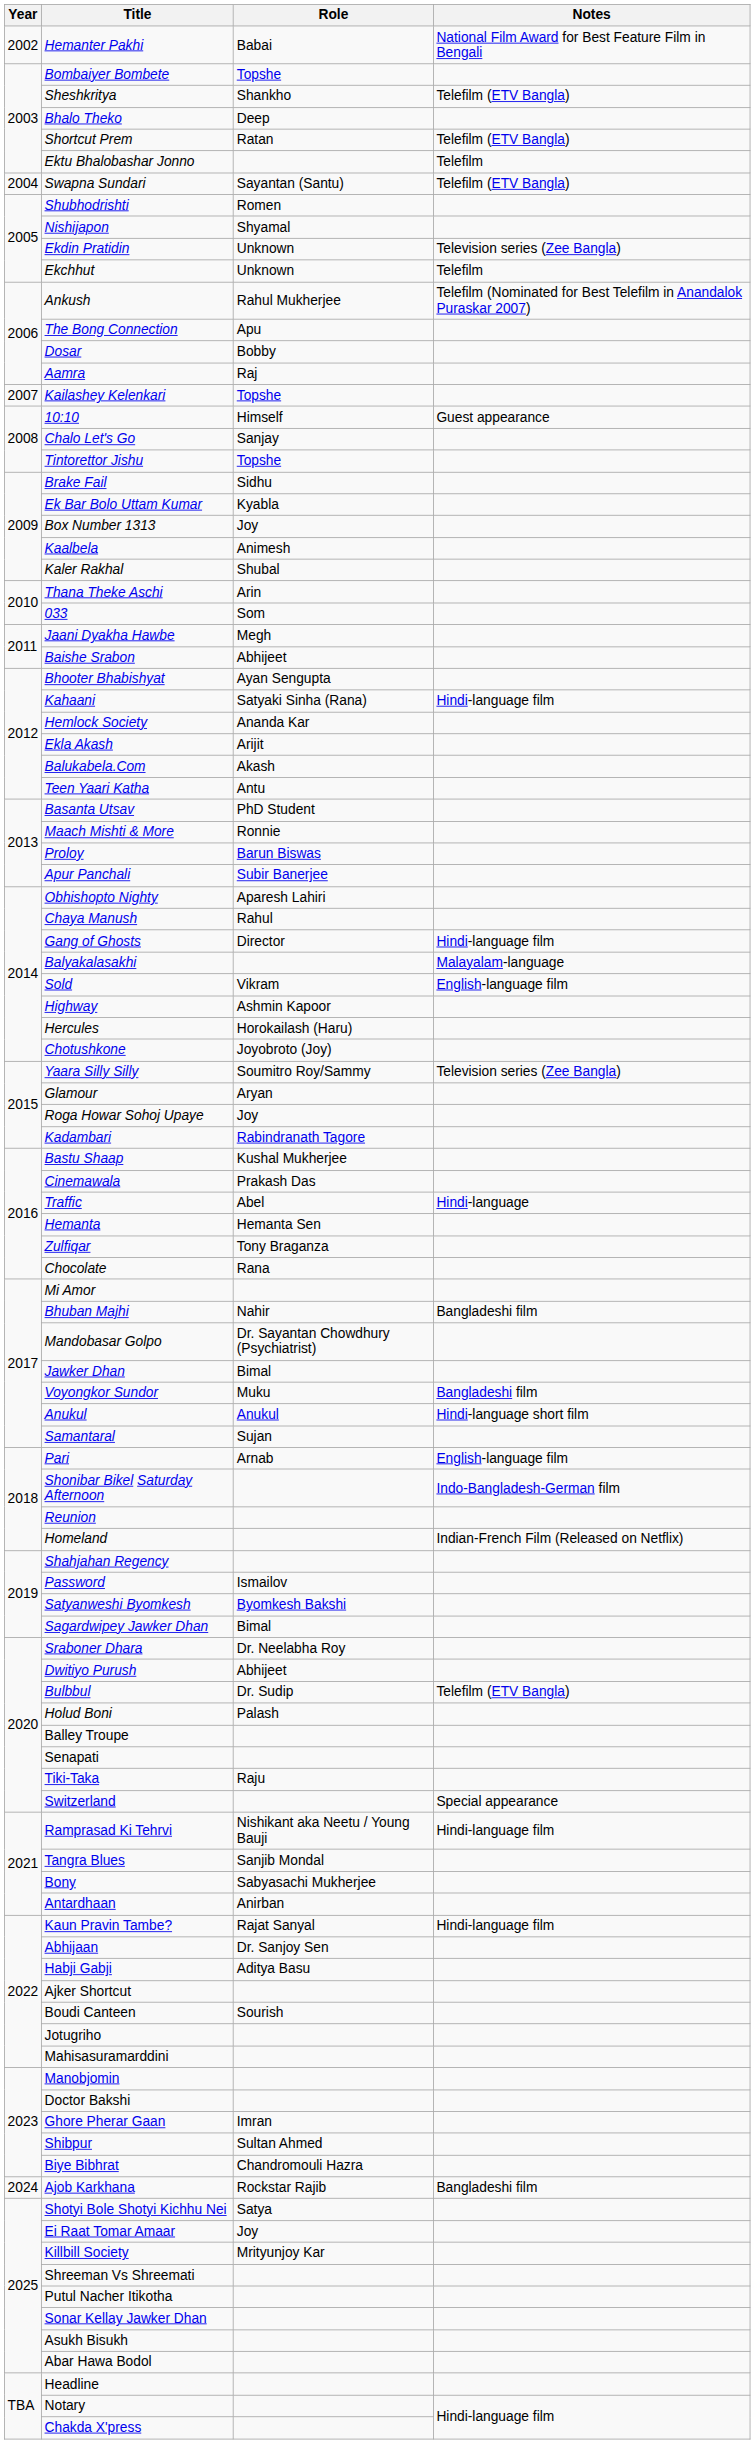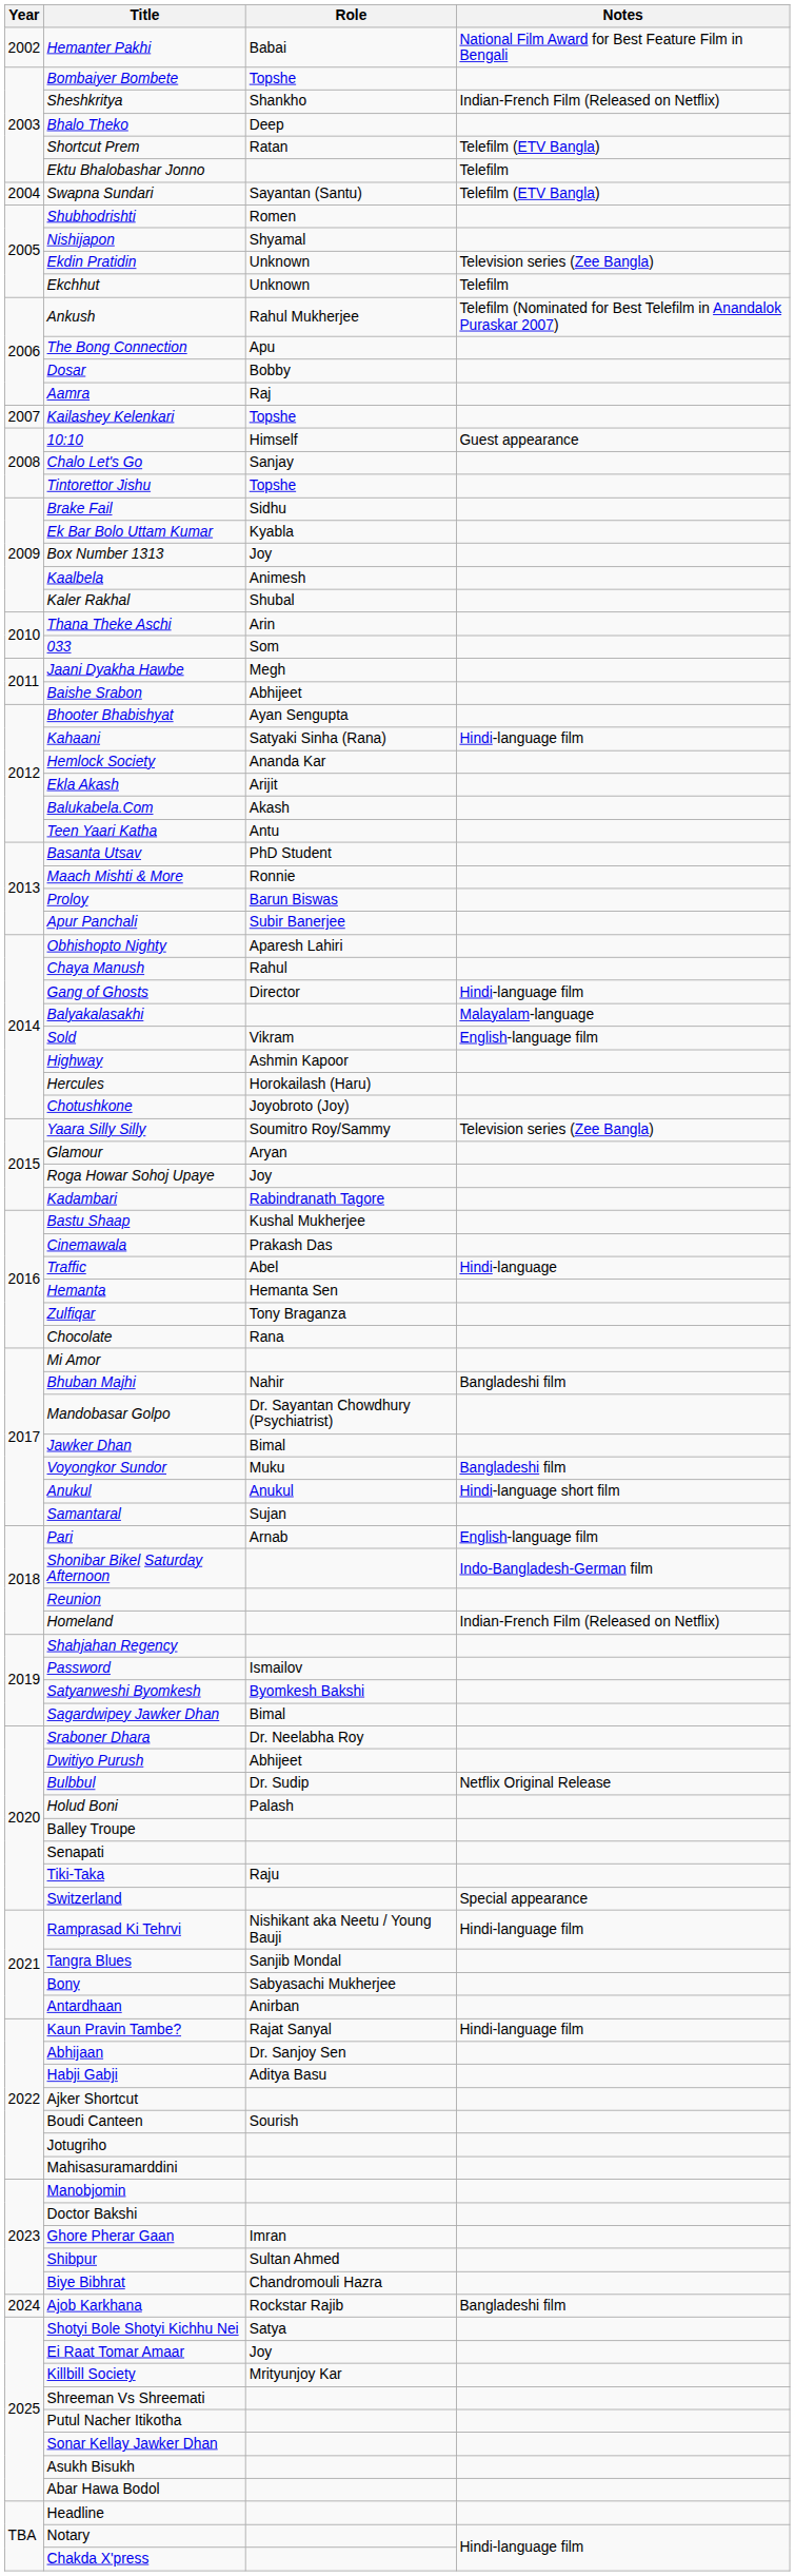 <table class="wikitable sortable">
 <tr>
 <th>Year</th>
 <th>Title</th>
 <th>Role</th>
 <th>Notes</th>
 </tr>
 <tr>
 <td>2002</td>
 <td><em><a href='#'>Hemanter Pakhi</a></em></td>
 <td>Babai</td>
 <td><a href='#'>National Film Award</a> for Best Feature Film in <a href='#'>Bengali</a></td>
 </tr>
 <tr>
 <td rowspan="5">2003</td>
 <td><em><a href='#'>Bombaiyer Bombete</a></em></td>
 <td><a href='#'>Topshe</a></td>
 <td></td>
 </tr>
 <tr>
 <td><em>Sheshkritya</em></td>
 <td>Shankho</td>
-<td>Telefilm (<a href='#'>ETV Bangla</a>)</td>
+<td>Indian-French Film (Released on Netflix)</td>
 </tr>
 <tr>
 <td><em><a href='#'>Bhalo Theko</a></em></td>
 <td>Deep</td>
 <td></td>
 </tr>
 <tr>
 <td><em>Shortcut Prem</em></td>
 <td>Ratan</td>
 <td>Telefilm (<a href='#'>ETV Bangla</a>)</td>
 </tr>
 <tr>
 <td><em>Ektu Bhalobashar Jonno</em></td>
 <td></td>
 <td>Telefilm</td>
 </tr>
 <tr>
 <td rowspan="1">2004</td>
 <td><em>Swapna Sundari</em></td>
 <td>Sayantan (Santu)</td>
 <td>Telefilm (<a href='#'>ETV Bangla</a>)</td>
 </tr>
 <tr>
 <td rowspan="4">2005</td>
 <td><em><a href='#'>Shubhodrishti</a></em></td>
 <td>Romen</td>
 <td></td>
 </tr>
 <tr>
 <td><em><a href='#'>Nishijapon</a></em></td>
 <td>Shyamal</td>
 <td></td>
 </tr>
 <tr>
 <td><em><a href='#'>Ekdin Pratidin</a></em></td>
 <td>Unknown</td>
 <td>Television series (<a href='#'>Zee Bangla</a>)</td>
 </tr>
 <tr>
 <td><em>Ekchhut</em></td>
 <td>Unknown</td>
 <td>Telefilm</td>
 </tr>
 <tr>
 <td rowspan="4">2006</td>
 <td><em>Ankush</em></td>
 <td>Rahul Mukherjee</td>
 <td>Telefilm (Nominated for Best Telefilm in <a href='#'>Anandalok Puraskar 2007</a>)</td>
 </tr>
 <tr>
 <td><em><a href='#'>The Bong Connection</a></em></td>
 <td>Apu</td>
 <td></td>
 </tr>
 <tr>
 <td><em><a href='#'>Dosar</a></em></td>
 <td>Bobby</td>
 <td></td>
 </tr>
 <tr>
 <td><em><a href='#'>Aamra</a></em></td>
 <td>Raj</td>
 <td></td>
 </tr>
 <tr>
 <td rowspan="1">2007</td>
 <td><em><a href='#'>Kailashey Kelenkari</a></em></td>
 <td><a href='#'>Topshe</a></td>
 <td></td>
 </tr>
 <tr>
 <td rowspan="3">2008</td>
 <td><em><a href='#'>10:10</a></em></td>
 <td>Himself</td>
 <td>Guest appearance</td>
 </tr>
 <tr>
 <td><em><a href='#'>Chalo Let's Go</a></em></td>
 <td>Sanjay</td>
 <td></td>
 </tr>
 <tr>
 <td><em><a href='#'>Tintorettor Jishu</a></em></td>
 <td><a href='#'>Topshe</a></td>
 <td></td>
 </tr>
 <tr>
 <td rowspan="5">2009</td>
 <td><em><a href='#'>Brake Fail</a></em></td>
 <td>Sidhu</td>
 <td></td>
 </tr>
 <tr>
 <td><em><a href='#'>Ek Bar Bolo Uttam Kumar</a></em></td>
 <td>Kyabla</td>
 <td></td>
 </tr>
 <tr>
 <td><em>Box Number 1313</em></td>
 <td>Joy</td>
 <td></td>
 </tr>
 <tr>
 <td><em><a href='#'>Kaalbela</a></em></td>
 <td>Animesh</td>
 <td></td>
 </tr>
 <tr>
 <td><em>Kaler Rakhal</em></td>
 <td>Shubal</td>
 <td></td>
 </tr>
 <tr>
 <td rowspan="2">2010</td>
 <td><em><a href='#'>Thana Theke Aschi</a></em></td>
 <td>Arin</td>
 <td></td>
 </tr>
 <tr>
 <td><em><a href='#'>033</a></em></td>
 <td>Som</td>
 <td></td>
 </tr>
 <tr>
 <td rowspan="2">2011</td>
 <td><em><a href='#'>Jaani Dyakha Hawbe</a></em></td>
 <td>Megh</td>
 <td></td>
 </tr>
 <tr>
 <td><em><a href='#'>Baishe Srabon</a></em></td>
 <td>Abhijeet</td>
 <td></td>
 </tr>
 <tr>
 <td rowspan="6">2012</td>
 <td><em><a href='#'>Bhooter Bhabishyat</a></em></td>
 <td>Ayan Sengupta</td>
 <td></td>
 </tr>
 <tr>
 <td><em><a href='#'>Kahaani</a></em></td>
 <td>Satyaki Sinha (Rana)</td>
 <td><a href='#'>Hindi</a>-language film</td>
 </tr>
 <tr>
 <td><em><a href='#'>Hemlock Society</a></em></td>
 <td>Ananda Kar</td>
 <td></td>
 </tr>
 <tr>
 <td><em><a href='#'>Ekla Akash</a></em></td>
 <td>Arijit</td>
 <td></td>
 </tr>
 <tr>
 <td><em><a href='#'>Balukabela.Com</a></em></td>
 <td>Akash</td>
 <td></td>
 </tr>
 <tr>
 <td><em><a href='#'>Teen Yaari Katha</a></em></td>
 <td>Antu</td>
 <td></td>
 </tr>
 <tr>
 <td rowspan="4">2013</td>
 <td><em><a href='#'>Basanta Utsav</a></em></td>
 <td>PhD Student</td>
 <td></td>
 </tr>
 <tr>
 <td><em><a href='#'>Maach Mishti & More</a></em></td>
 <td>Ronnie</td>
 <td></td>
 </tr>
 <tr>
 <td><em><a href='#'>Proloy</a></em></td>
 <td><a href='#'>Barun Biswas</a></td>
 <td></td>
 </tr>
 <tr>
 <td><em><a href='#'>Apur Panchali</a></em></td>
 <td><a href='#'>Subir Banerjee</a></td>
 <td></td>
 </tr>
 <tr>
 <td rowspan="8">2014</td>
 <td><em><a href='#'>Obhishopto Nighty</a></em></td>
 <td>Aparesh Lahiri</td>
 <td></td>
 </tr>
 <tr>
 <td><em><a href='#'>Chaya Manush</a></em></td>
 <td>Rahul</td>
 <td></td>
 </tr>
 <tr>
 <td><em><a href='#'>Gang of Ghosts</a></em></td>
 <td>Director</td>
 <td><a href='#'>Hindi</a>-language film</td>
 </tr>
 <tr>
 <td><em><a href='#'>Balyakalasakhi</a></em></td>
 <td></td>
 <td><a href='#'>Malayalam</a>-language</td>
 </tr>
 <tr>
 <td><em><a href='#'>Sold</a></em></td>
 <td>Vikram</td>
 <td><a href='#'>English</a>-language film</td>
 </tr>
 <tr>
 <td><em><a href='#'>Highway</a></em></td>
 <td>Ashmin Kapoor</td>
 <td></td>
 </tr>
 <tr>
 <td><em>Hercules</em></td>
 <td>Horokailash (Haru)</td>
 <td></td>
 </tr>
 <tr>
 <td><em><a href='#'>Chotushkone</a></em></td>
 <td>Joyobroto (Joy)</td>
 <td></td>
 </tr>
 <tr>
 <td rowspan="4">2015</td>
 <td><em><a href='#'>Yaara Silly Silly</a></em></td>
 <td>Soumitro Roy/Sammy</td>
 <td>Television series (<a href='#'>Zee Bangla</a>)</td>
 </tr>
 <tr>
 <td><em>Glamour</em></td>
 <td>Aryan</td>
 <td></td>
 </tr>
 <tr>
 <td><em>Roga Howar Sohoj Upaye</em></td>
 <td>Joy</td>
 <td></td>
 </tr>
 <tr>
 <td><em><a href='#'>Kadambari</a></em></td>
 <td><a href='#'>Rabindranath Tagore</a></td>
 <td></td>
 </tr>
 <tr>
 <td rowspan="6">2016</td>
 <td><em><a href='#'>Bastu Shaap</a></em></td>
 <td>Kushal Mukherjee</td>
 <td></td>
 </tr>
 <tr>
 <td><em><a href='#'>Cinemawala</a></em></td>
 <td>Prakash Das</td>
 <td></td>
 </tr>
 <tr>
 <td><em><a href='#'>Traffic</a></em></td>
 <td>Abel</td>
 <td><a href='#'>Hindi</a>-language</td>
 </tr>
 <tr>
 <td><em><a href='#'>Hemanta</a></em></td>
 <td>Hemanta Sen</td>
 <td></td>
 </tr>
 <tr>
 <td><em><a href='#'>Zulfiqar</a></em></td>
 <td>Tony Braganza</td>
 <td></td>
 </tr>
 <tr>
 <td><em>Chocolate</em></td>
 <td>Rana</td>
 <td></td>
 </tr>
 <tr>
 <td rowspan="7">2017</td>
 <td><em>Mi Amor</em></td>
 <td></td>
 <td></td>
 </tr>
 <tr>
 <td><em><a href='#'>Bhuban Majhi</a></em></td>
 <td>Nahir</td>
 <td>Bangladeshi film</td>
 </tr>
 <tr>
 <td><em>Mandobasar Golpo</em></td>
 <td>Dr. Sayantan Chowdhury (Psychiatrist)</td>
 <td></td>
 </tr>
 <tr>
 <td><em><a href='#'>Jawker Dhan</a></em></td>
 <td>Bimal</td>
 <td></td>
 </tr>
 <tr>
 <td><em><a href='#'>Voyongkor Sundor</a></em></td>
 <td>Muku</td>
 <td><a href='#'>Bangladeshi</a> film</td>
 </tr>
 <tr>
 <td><em><a href='#'>Anukul</a></em></td>
 <td><a href='#'>Anukul</a></td>
 <td><a href='#'>Hindi</a>-language short film</td>
 </tr>
 <tr>
 <td><em><a href='#'>Samantaral</a></em></td>
 <td>Sujan</td>
 <td></td>
 </tr>
 <tr>
 <td rowspan="4">2018</td>
 <td><em><a href='#'>Pari</a></em></td>
 <td>Arnab</td>
 <td><a href='#'>English</a>-language film</td>
 </tr>
 <tr>
 <td><em><a href='#'>Shonibar Bikel</a> <a href='#'>Saturday Afternoon</a></em></td>
 <td></td>
 <td><a href='#'>Indo-Bangladesh-German</a> film</td>
 </tr>
 <tr>
 <td><em><a href='#'>Reunion</a></em></td>
 <td></td>
 <td></td>
 </tr>
 <tr>
 <td><em>Homeland</em></td>
 <td></td>
 <td>Indian-French Film (Released on Netflix)</td>
 </tr>
 <tr>
 <td rowspan="4">2019</td>
 <td><em><a href='#'>Shahjahan Regency</a></em></td>
 <td></td>
 <td></td>
 </tr>
 <tr>
 <td><em><a href='#'>Password</a></em></td>
 <td>Ismailov</td>
 <td></td>
 </tr>
 <tr>
 <td><em><a href='#'>Satyanweshi Byomkesh</a></em></td>
 <td><a href='#'>Byomkesh Bakshi</a></td>
 <td></td>
 </tr>
 <tr>
 <td><em><a href='#'>Sagardwipey Jawker Dhan</a></em></td>
 <td>Bimal</td>
 <td></td>
 </tr>
 <tr>
 <td rowspan="8">2020</td>
 <td><em><a href='#'>Sraboner Dhara</a></em></td>
 <td>Dr. Neelabha Roy</td>
 <td></td>
 </tr>
 <tr>
 <td><em><a href='#'>Dwitiyo Purush</a></em></td>
 <td>Abhijeet</td>
 <td></td>
 </tr>
 <tr>
 <td><em><a href='#'>Bulbbul</a></em></td>
 <td>Dr. Sudip</td>
-<td>Telefilm (<a href='#'>ETV Bangla</a>)</td>
+<td>Netflix Original Release</td>
 </tr>
 <tr>
 <td><em>Holud Boni</em><em></td>
 <td>Palash</td>
 <td></td>
 </tr>
 <tr>
 <td></em>Balley Troupe<em></td>
 <td></td>
 <td></td>
 </tr>
 <tr>
 <td></em>Senapati<em></td>
 <td></td>
 <td></td>
 </tr>
 <tr>
 <td></em><a href='#'>Tiki-Taka</a><em></td>
 <td>Raju</td>
 <td></td>
 </tr>
 <tr>
 <td></em><a href='#'>Switzerland</a><em></td>
 <td></td>
 <td>Special appearance</td>
 </tr>
 <tr>
 <td rowspan="4">2021</td>
 <td></em><a href='#'>Ramprasad Ki Tehrvi</a><em></td>
 <td>Nishikant aka Neetu / Young Bauji</td>
 <td>Hindi-language film</td>
 </tr>
 <tr>
 <td></em><a href='#'>Tangra Blues</a><em></td>
 <td>Sanjib Mondal</td>
 <td></td>
 </tr>
 <tr>
 <td></em><a href='#'>Bony</a><em></td>
 <td>Sabyasachi Mukherjee</td>
 <td></td>
 </tr>
 <tr>
 <td></em><a href='#'>Antardhaan</a><em></td>
 <td>Anirban</td>
 <td></td>
 </tr>
 <tr>
 <td rowspan="7">2022</td>
 <td></em><a href='#'>Kaun Pravin Tambe?</a><em></td>
 <td>Rajat Sanyal</td>
 <td>Hindi-language film</td>
 </tr>
 <tr>
 <td></em><a href='#'>Abhijaan</a><em></td>
 <td>Dr. Sanjoy Sen</td>
 <td></td>
 </tr>
 <tr>
 <td></em><a href='#'>Habji Gabji</a><em></td>
 <td>Aditya Basu</td>
 <td></td>
 </tr>
 <tr>
 <td></em>Ajker Shortcut<em></td>
 <td></td>
 <td></td>
 </tr>
 <tr>
 <td></em>Boudi Canteen<em></td>
 <td>Sourish</td>
 <td></td>
 </tr>
 <tr>
 <td></em>Jotugriho<em></td>
 <td></td>
 <td></td>
 </tr>
 <tr>
 <td></em>Mahisasuramarddini<em></td>
 <td></td>
 <td></td>
 </tr>
 <tr>
 <td rowspan="5">2023</td>
 <td></em><a href='#'>Manobjomin</a><em></td>
 <td></td>
 <td></td>
 </tr>
 <tr>
 <td></em>Doctor Bakshi<em></td>
 <td></td>
 <td></td>
 </tr>
 <tr>
 <td></em><a href='#'>Ghore Pherar Gaan</a><em></td>
 <td>Imran</td>
 <td></td>
 </tr>
 <tr>
 <td><a href='#'></em>Shibpur<em></a></td>
 <td>Sultan Ahmed</td>
 <td></td>
 </tr>
 <tr>
 <td></em><a href='#'>Biye Bibhrat</a><em></td>
 <td>Chandromouli Hazra</td>
 <td></td>
 </tr>
 <tr>
 <td>2024</td>
 <td></em><a href='#'>Ajob Karkhana</a><em></td>
 <td>Rockstar Rajib</td>
 <td>Bangladeshi film</td>
 </tr>
 <tr>
 <td rowspan="8">2025</td>
 <td></em><a href='#'>Shotyi Bole Shotyi Kichhu Nei</a><em></td>
 <td>Satya</td>
 <td></td>
 </tr>
 <tr>
 <td></em><a href='#'>Ei Raat Tomar Amaar</a><em></td>
 <td>Joy</td>
 </tr>
 <tr>
 <td></em><a href='#'>Killbill Society</a><em></td>
 <td>Mrityunjoy Kar</td>
 <td></td>
 </tr>
 <tr>
 <td></em>Shreeman Vs Shreemati<em></td>
 <td></td>
 <td></td>
 </tr>
 <tr>
 <td></em>Putul Nacher Itikotha<em></td>
 <td></td>
 <td></td>
 </tr>
 <tr>
 <td></em><a href='#'>Sonar Kellay Jawker Dhan</a><em></td>
 <td></td>
 <td></td>
 </tr>
 <tr>
 <td></em>Asukh Bisukh<em></td>
 <td></td>
 <td></td>
 </tr>
 <tr>
 <td></em>Abar Hawa Bodol<em></td>
 <td></td>
 <td></td>
 </tr>
 <tr>
 <td rowspan="3">TBA</td>
 <td></em>Headline<em></td>
 <td></td>
 <td></td>
 </tr>
 <tr>
 <td></em>Notary<em></td>
 <td></td>
 <td rowspan="2">Hindi-language film</td>
 </tr>
 <tr>
 <td></em><a href='#'>Chakda X'press</a><em></td>
 <td></td>
 </tr>
 </table>
